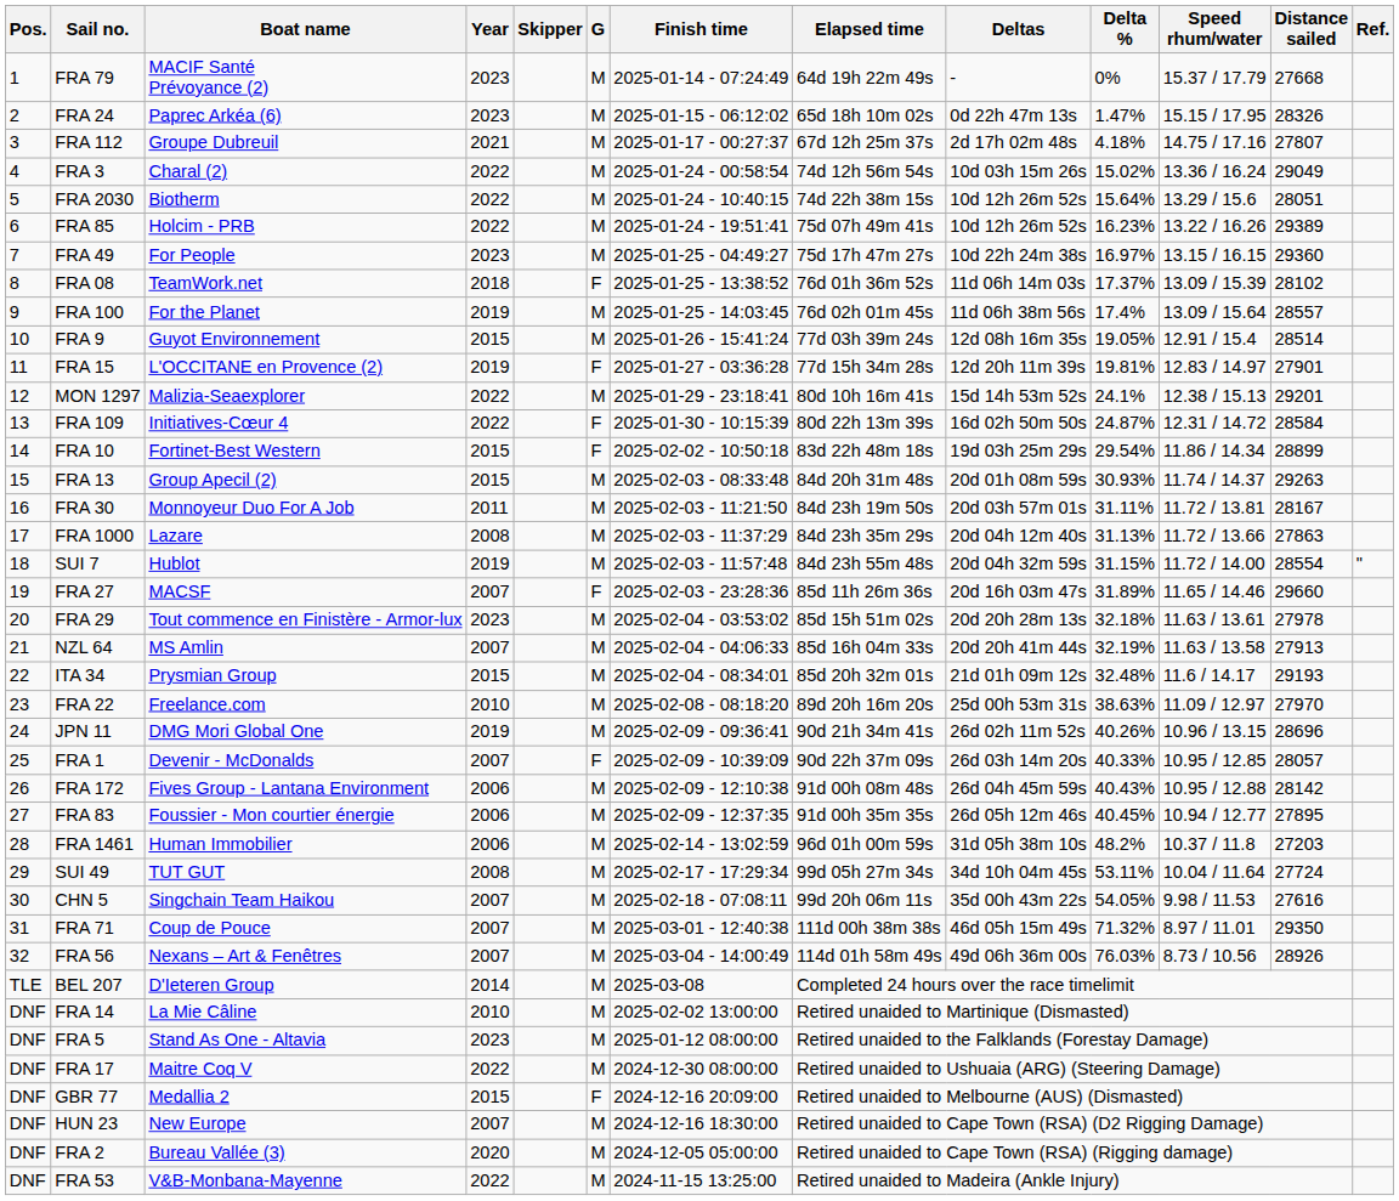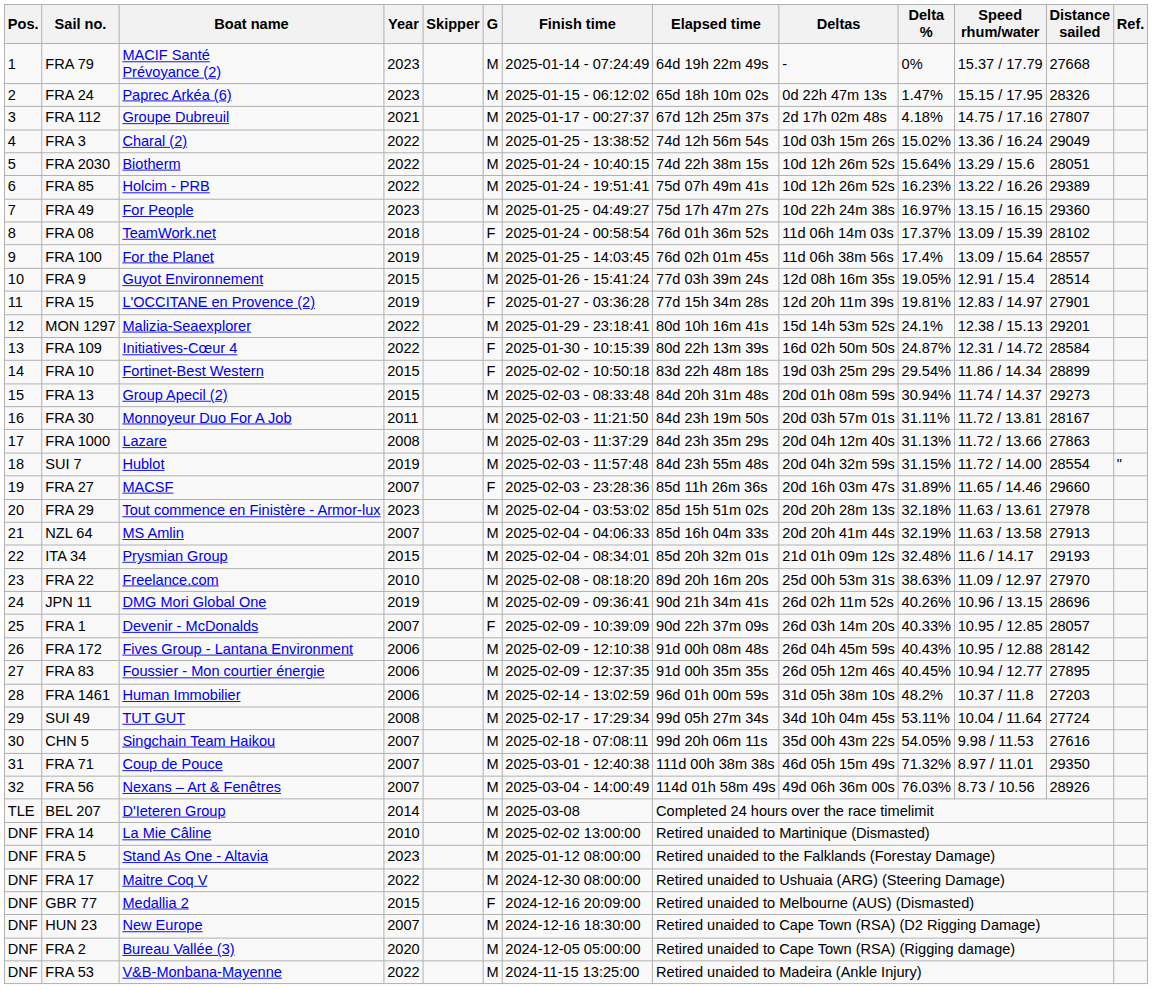 <table class="wikitable sortable">
 <tr>
 <th>Pos.</th>
 <th>Sail no.</th>
 <th>Boat name</th>
 <th>Year</th>
 <th>Skipper</th>
 <th>G</th>
 <th>Finish time</th>
 <th>Elapsed time</th>
 <th>Deltas</th>
 <th>Delta<br>%</th>
 <th>Speed<br> rhum/water</th>
 <th>Distance<br>sailed</th>
 <th>Ref.</th>
 </tr>
 <tr>
 <td>1</td>
 <td>FRA 79</td>
 <td><a href='#'>MACIF Santé<br>Prévoyance (2)</a></td>
 <td>2023</td>
 <td></td>
 <td>M </td>
 <td>2025-01-14 - 07:24:49</td>
 <td>64d 19h 22m 49s</td>
 <td>-</td>
 <td>0%</td>
 <td>15.37 / 17.79</td>
 <td>27668</td>
 <td></td>
 </tr>
 <tr>
 <td>2</td>
 <td>FRA 24</td>
 <td><a href='#'>Paprec Arkéa (6)</a></td>
 <td>2023</td>
 <td></td>
 <td>M </td>
 <td>2025-01-15 - 06:12:02</td>
 <td>65d 18h 10m 02s</td>
 <td>0d 22h 47m 13s</td>
 <td>1.47%</td>
 <td>15.15 / 17.95</td>
 <td>28326</td>
 <td></td>
 </tr>
 <tr>
 <td>3</td>
 <td>FRA 112</td>
 <td><a href='#'>Groupe Dubreuil</a></td>
 <td>2021</td>
 <td></td>
 <td>M </td>
 <td>2025-01-17 - 00:27:37</td>
 <td>67d 12h 25m 37s</td>
 <td>2d 17h 02m 48s</td>
 <td>4.18%</td>
 <td>14.75 / 17.16</td>
 <td>27807</td>
 <td></td>
 </tr>
 <tr>
 <td>4</td>
 <td>FRA 3</td>
 <td><a href='#'>Charal (2)</a></td>
 <td>2022</td>
 <td></td>
 <td>M </td>
-<td>2025-01-24 - 00:58:54</td>
+<td>2025-01-25 - 13:38:52</td>
 <td>74d 12h 56m 54s</td>
 <td>10d 03h 15m 26s</td>
 <td>15.02%</td>
 <td>13.36 / 16.24</td>
 <td>29049</td>
 <td></td>
 </tr>
 <tr>
 <td>5</td>
 <td>FRA 2030</td>
 <td><a href='#'>Biotherm</a></td>
 <td>2022</td>
 <td></td>
 <td>M </td>
 <td>2025-01-24 - 10:40:15</td>
 <td>74d 22h 38m 15s</td>
 <td>10d 12h 26m 52s</td>
 <td>15.64%</td>
 <td>13.29 / 15.6</td>
 <td>28051</td>
 <td></td>
 </tr>
 <tr>
 <td>6</td>
 <td>FRA 85</td>
 <td><a href='#'>Holcim - PRB</a></td>
 <td>2022</td>
 <td></td>
 <td>M </td>
 <td>2025-01-24 - 19:51:41</td>
 <td>75d 07h 49m 41s</td>
 <td>10d 12h 26m 52s</td>
 <td>16.23%</td>
 <td>13.22 / 16.26</td>
 <td>29389</td>
 <td></td>
 </tr>
 <tr>
 <td>7</td>
 <td>FRA 49</td>
 <td><a href='#'>For People</a></td>
 <td>2023</td>
 <td></td>
 <td>M </td>
 <td>2025-01-25 - 04:49:27</td>
 <td>75d 17h 47m 27s</td>
 <td>10d 22h 24m 38s</td>
 <td>16.97%</td>
 <td>13.15 / 16.15</td>
 <td>29360</td>
 <td></td>
 </tr>
 <tr>
 <td>8</td>
 <td>FRA 08</td>
 <td><a href='#'>TeamWork.net</a></td>
 <td>2018</td>
 <td></td>
 <td>F </td>
-<td>2025-01-25 - 13:38:52</td>
+<td>2025-01-24 - 00:58:54</td>
 <td>76d 01h 36m 52s</td>
 <td>11d 06h 14m 03s</td>
 <td>17.37%</td>
 <td>13.09 / 15.39</td>
 <td>28102</td>
 <td></td>
 </tr>
 <tr>
 <td>9</td>
 <td>FRA 100</td>
 <td><a href='#'>For the Planet</a></td>
 <td>2019</td>
 <td></td>
 <td>M </td>
 <td>2025-01-25 - 14:03:45</td>
 <td>76d 02h 01m 45s</td>
 <td>11d 06h 38m 56s</td>
 <td>17.4%</td>
 <td>13.09 / 15.64</td>
 <td>28557</td>
 <td></td>
 </tr>
 <tr>
 <td>10</td>
 <td>FRA 9</td>
 <td><a href='#'>Guyot Environnement</a></td>
 <td>2015</td>
 <td></td>
 <td>M </td>
 <td>2025-01-26 - 15:41:24</td>
 <td>77d 03h 39m 24s</td>
 <td>12d 08h 16m 35s</td>
 <td>19.05%</td>
 <td>12.91 / 15.4</td>
 <td>28514</td>
 <td></td>
 </tr>
 <tr>
 <td>11</td>
 <td>FRA 15</td>
 <td><a href='#'>L'OCCITANE en Provence (2)</a></td>
 <td>2019</td>
 <td></td>
 <td>F </td>
 <td>2025-01-27 - 03:36:28</td>
 <td>77d 15h 34m 28s</td>
 <td>12d 20h 11m 39s</td>
 <td>19.81%</td>
 <td>12.83 / 14.97</td>
 <td>27901</td>
 <td></td>
 </tr>
 <tr>
 <td>12</td>
 <td>MON 1297</td>
 <td><a href='#'>Malizia-Seaexplorer</a></td>
 <td>2022</td>
 <td></td>
 <td>M </td>
 <td>2025-01-29 - 23:18:41</td>
 <td>80d 10h 16m 41s</td>
 <td>15d 14h 53m 52s</td>
 <td>24.1%</td>
 <td>12.38 / 15.13</td>
 <td>29201</td>
 <td></td>
 </tr>
 <tr>
 <td>13</td>
 <td>FRA 109</td>
 <td><a href='#'>Initiatives-Cœur 4</a></td>
 <td>2022</td>
 <td></td>
 <td>F </td>
 <td>2025-01-30 - 10:15:39</td>
 <td>80d 22h 13m 39s</td>
 <td>16d 02h 50m 50s</td>
 <td>24.87%</td>
 <td>12.31 / 14.72</td>
 <td>28584</td>
 <td></td>
 </tr>
 <tr>
 <td>14</td>
 <td>FRA 10</td>
 <td><a href='#'>Fortinet-Best Western</a></td>
 <td>2015</td>
 <td></td>
 <td>F </td>
 <td>2025-02-02 - 10:50:18</td>
 <td>83d 22h 48m 18s</td>
 <td>19d 03h 25m 29s</td>
 <td>29.54%</td>
 <td>11.86 / 14.34</td>
 <td>28899</td>
 <td></td>
 </tr>
 <tr>
 <td>15</td>
 <td>FRA 13</td>
 <td><a href='#'>Group Apecil (2)</a></td>
 <td>2015</td>
 <td></td>
 <td>M </td>
 <td>2025-02-03 - 08:33:48</td>
 <td>84d 20h 31m 48s</td>
 <td>20d 01h 08m 59s</td>
-<td>30.93%</td>
+<td>30.94%</td>
 <td>11.74 / 14.37</td>
-<td>29263</td>
+<td>29273</td>
 <td></td>
 </tr>
 <tr>
 <td>16</td>
 <td>FRA 30</td>
 <td><a href='#'>Monnoyeur Duo For A Job</a></td>
 <td>2011</td>
 <td></td>
 <td>M </td>
 <td>2025-02-03 - 11:21:50</td>
 <td>84d 23h 19m 50s</td>
 <td>20d 03h 57m 01s</td>
 <td>31.11%</td>
 <td>11.72 / 13.81</td>
 <td>28167</td>
 <td></td>
 </tr>
 <tr>
 <td>17</td>
 <td>FRA 1000</td>
 <td><a href='#'>Lazare</a></td>
 <td>2008</td>
 <td></td>
 <td>M </td>
 <td>2025-02-03 - 11:37:29</td>
 <td>84d 23h 35m 29s</td>
 <td>20d 04h 12m 40s</td>
 <td>31.13%</td>
 <td>11.72 / 13.66</td>
 <td>27863</td>
 <td></td>
 </tr>
 <tr>
 <td>18</td>
 <td>SUI 7</td>
 <td><a href='#'>Hublot</a></td>
 <td>2019</td>
 <td></td>
 <td>M </td>
 <td>2025-02-03 - 11:57:48</td>
 <td>84d 23h 55m 48s</td>
 <td>20d 04h 32m 59s</td>
 <td>31.15%</td>
 <td>11.72 / 14.00</td>
 <td>28554</td>
 <td>"</td>
 </tr>
 <tr>
 <td>19</td>
 <td>FRA 27</td>
 <td><a href='#'>MACSF</a></td>
 <td>2007</td>
 <td></td>
 <td>F </td>
 <td>2025-02-03 - 23:28:36</td>
 <td>85d 11h 26m 36s</td>
 <td>20d 16h 03m 47s</td>
 <td>31.89%</td>
 <td>11.65 / 14.46</td>
 <td>29660</td>
 <td></td>
 </tr>
 <tr>
 <td>20</td>
 <td>FRA 29</td>
 <td><a href='#'>Tout commence en Finistère - Armor-lux</a></td>
 <td>2023</td>
 <td></td>
 <td>M </td>
 <td>2025-02-04 - 03:53:02</td>
 <td>85d 15h 51m 02s</td>
 <td>20d 20h 28m 13s</td>
 <td>32.18%</td>
 <td>11.63 / 13.61</td>
 <td>27978</td>
 <td></td>
 </tr>
 <tr>
 <td>21</td>
 <td>NZL 64</td>
 <td><a href='#'>MS Amlin</a></td>
 <td>2007</td>
 <td></td>
 <td>M </td>
 <td>2025-02-04 - 04:06:33</td>
 <td>85d 16h 04m 33s</td>
 <td>20d 20h 41m 44s</td>
 <td>32.19%</td>
 <td>11.63 / 13.58</td>
 <td>27913</td>
 <td></td>
 </tr>
 <tr>
 <td>22</td>
 <td>ITA 34</td>
 <td><a href='#'>Prysmian Group</a></td>
 <td>2015</td>
 <td></td>
 <td>M </td>
 <td>2025-02-04 - 08:34:01</td>
 <td>85d 20h 32m 01s</td>
 <td>21d 01h 09m 12s</td>
 <td>32.48%</td>
 <td>11.6 / 14.17</td>
 <td>29193</td>
 <td></td>
 </tr>
 <tr>
 <td>23</td>
 <td>FRA 22</td>
 <td><a href='#'>Freelance.com</a></td>
 <td>2010</td>
 <td></td>
 <td>M </td>
 <td>2025-02-08 - 08:18:20</td>
 <td>89d 20h 16m 20s</td>
 <td>25d 00h 53m 31s</td>
 <td>38.63%</td>
 <td>11.09 / 12.97</td>
 <td>27970</td>
 <td></td>
 </tr>
 <tr>
 <td>24</td>
 <td>JPN 11</td>
 <td><a href='#'>DMG Mori Global One</a></td>
 <td>2019</td>
 <td></td>
 <td>M </td>
 <td>2025-02-09 - 09:36:41</td>
 <td>90d 21h 34m 41s</td>
 <td>26d 02h 11m 52s</td>
 <td>40.26%</td>
 <td>10.96 / 13.15</td>
 <td>28696</td>
 <td></td>
 </tr>
 <tr>
 <td>25</td>
 <td>FRA 1</td>
 <td><a href='#'>Devenir - McDonalds</a></td>
 <td>2007</td>
 <td></td>
 <td>F </td>
 <td>2025-02-09 - 10:39:09</td>
 <td>90d 22h 37m 09s</td>
 <td>26d 03h 14m 20s</td>
 <td>40.33%</td>
 <td>10.95 / 12.85</td>
 <td>28057</td>
 <td></td>
 </tr>
 <tr>
 <td>26</td>
 <td>FRA 172</td>
 <td><a href='#'>Fives Group - Lantana Environment</a></td>
 <td>2006</td>
 <td></td>
 <td>M </td>
 <td>2025-02-09 - 12:10:38</td>
 <td>91d 00h 08m 48s</td>
 <td>26d 04h 45m 59s</td>
 <td>40.43%</td>
 <td>10.95 / 12.88</td>
 <td>28142</td>
 <td></td>
 </tr>
 <tr>
 <td>27</td>
 <td>FRA 83</td>
 <td><a href='#'>Foussier - Mon courtier énergie</a></td>
 <td>2006</td>
 <td></td>
 <td>M </td>
 <td>2025-02-09 - 12:37:35</td>
 <td>91d 00h 35m 35s</td>
 <td>26d 05h 12m 46s</td>
 <td>40.45%</td>
 <td>10.94 / 12.77</td>
 <td>27895</td>
 <td></td>
 </tr>
 <tr>
 <td>28</td>
 <td>FRA 1461</td>
 <td><a href='#'>Human Immobilier</a></td>
 <td>2006</td>
 <td></td>
 <td>M </td>
 <td>2025-02-14 - 13:02:59</td>
 <td>96d 01h 00m 59s</td>
 <td>31d 05h 38m 10s</td>
 <td>48.2%</td>
 <td>10.37 / 11.8</td>
 <td>27203</td>
 <td></td>
 </tr>
 <tr>
 <td>29</td>
 <td>SUI 49</td>
 <td><a href='#'>TUT GUT</a></td>
 <td>2008</td>
 <td></td>
 <td>M </td>
 <td>2025-02-17 - 17:29:34</td>
 <td>99d 05h 27m 34s</td>
 <td>34d 10h 04m 45s</td>
 <td>53.11%</td>
 <td>10.04 / 11.64</td>
 <td>27724</td>
 <td></td>
 </tr>
 <tr>
 <td>30</td>
 <td>CHN 5</td>
 <td><a href='#'>Singchain Team Haikou</a></td>
 <td>2007</td>
 <td></td>
 <td>M </td>
 <td>2025-02-18 - 07:08:11</td>
 <td>99d 20h 06m 11s</td>
 <td>35d 00h 43m 22s</td>
 <td>54.05%</td>
 <td>9.98 / 11.53</td>
 <td>27616</td>
 <td></td>
 </tr>
 <tr>
 <td>31</td>
 <td>FRA 71</td>
 <td><a href='#'>Coup de Pouce</a></td>
 <td>2007</td>
 <td></td>
 <td>M </td>
 <td>2025-03-01 - 12:40:38</td>
 <td>111d 00h 38m 38s</td>
 <td>46d 05h 15m 49s</td>
 <td>71.32%</td>
 <td>8.97 / 11.01</td>
 <td>29350</td>
 <td></td>
 </tr>
 <tr>
 <td>32</td>
 <td>FRA 56</td>
 <td><a href='#'>Nexans – Art & Fenêtres</a></td>
 <td>2007</td>
 <td></td>
 <td>M </td>
 <td>2025-03-04 - 14:00:49</td>
 <td>114d 01h 58m 49s</td>
 <td>49d 06h 36m 00s</td>
 <td>76.03%</td>
 <td>8.73 / 10.56</td>
 <td>28926</td>
 <td></td>
 </tr>
 <tr>
 <td>TLE</td>
 <td>BEL 207</td>
 <td><a href='#'>D'Ieteren Group</a></td>
 <td>2014</td>
 <td></td>
 <td>M </td>
 <td>2025-03-08</td>
 <td colspan=5>Completed 24 hours over the race timelimit</td>
 <td></td>
 </tr>
 <tr>
 <td>DNF</td>
 <td>FRA 14</td>
 <td><a href='#'>La Mie Câline</a></td>
 <td>2010</td>
 <td></td>
 <td>M </td>
 <td>2025-02-02 13:00:00</td>
 <td COLSPAN=5>Retired unaided to Martinique (Dismasted)</td>
 <td></td>
 </tr>
 <tr>
 <td>DNF</td>
 <td>FRA 5</td>
 <td><a href='#'>Stand As One - Altavia</a></td>
 <td>2023</td>
 <td></td>
 <td>M </td>
 <td>2025-01-12 08:00:00</td>
 <td COLSPAN=5>Retired unaided to the Falklands (Forestay Damage)</td>
 <td></td>
 </tr>
 <tr>
 <td>DNF</td>
 <td>FRA 17</td>
 <td><a href='#'>Maitre Coq V</a></td>
 <td>2022</td>
 <td></td>
 <td>M </td>
 <td>2024-12-30 08:00:00</td>
 <td COLSPAN=5>Retired unaided to Ushuaia (ARG) (Steering Damage)</td>
 <td></td>
 </tr>
 <tr>
 <td>DNF</td>
 <td>GBR 77</td>
 <td><a href='#'>Medallia 2</a></td>
 <td>2015</td>
 <td></td>
 <td>F </td>
 <td>2024-12-16 20:09:00</td>
 <td COLSPAN=5>Retired unaided to Melbourne (AUS) (Dismasted)</td>
 <td></td>
 </tr>
 <tr>
 <td>DNF</td>
 <td>HUN 23</td>
 <td><a href='#'>New Europe</a></td>
 <td>2007</td>
 <td></td>
 <td>M </td>
 <td>2024-12-16 18:30:00</td>
 <td COLSPAN=5>Retired unaided to Cape Town (RSA) (D2 Rigging Damage)</td>
 <td></td>
 </tr>
 <tr>
 <td>DNF</td>
 <td>FRA 2</td>
 <td><a href='#'>Bureau Vallée (3)</a></td>
 <td>2020</td>
 <td></td>
 <td>M </td>
 <td>2024-12-05 05:00:00</td>
 <td COLSPAN=5>Retired unaided to Cape Town (RSA) (Rigging damage)</td>
 <td></td>
 </tr>
 <tr>
 <td>DNF</td>
 <td>FRA 53</td>
 <td><a href='#'>V&B-Monbana-Mayenne</a></td>
 <td>2022</td>
 <td></td>
 <td>M </td>
 <td>2024-11-15 13:25:00</td>
 <td COLSPAN=5>Retired unaided to Madeira (Ankle Injury)</td>
 <td></td>
 </tr>
 </table>
